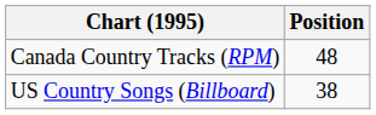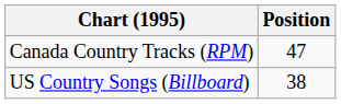 <table class="wikitable sortable">
 <tr>
 <th scope="col">Chart (1995)</th>
 <th scope="col">Position</th>
 </tr>
 <tr>
 <td>Canada Country Tracks (<em><a href='#'>RPM</a></em>)</td>
-<td align="center">48</td>
+<td align="center">47</td>
 </tr>
 <tr>
 <td>US <a href='#'>Country Songs</a> (<em><a href='#'>Billboard</a></em>)</td>
 <td align="center">38</td>
 </tr>
 </table>
